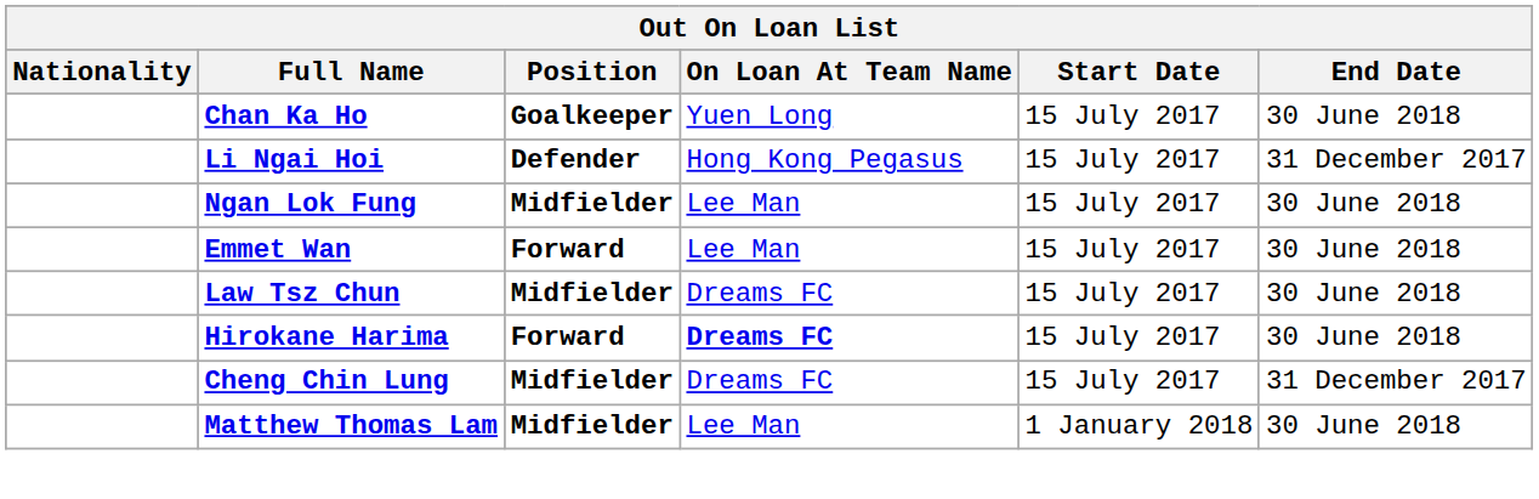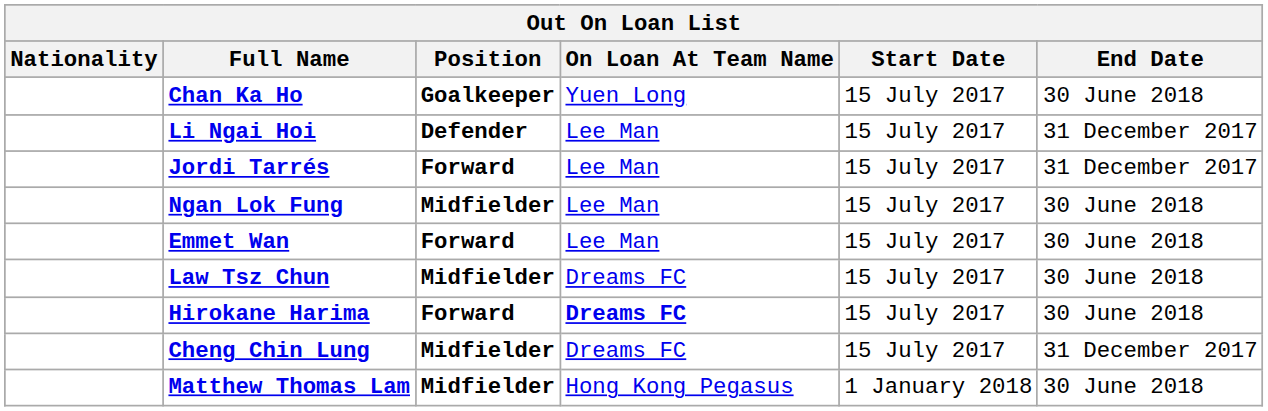 <table class="wikitable">
 <tr>
 <th colspan=6>Out On Loan List</th>
 </tr>
 <tr>
 <th>Nationality</th>
 <th>Full Name</th>
 <th>Position</th>
 <th>On Loan At Team Name</th>
 <th>Start Date</th>
 <th>End Date</th>
 </tr>
 <tr bgcolor=#FFFFFF>
 <td></td>
 <td><strong><a href='#'>Chan Ka Ho</a></strong></td>
 <td><strong>Goalkeeper</strong></td>
 <td> <a href='#'>Yuen Long</a></td>
 <td>15 July 2017</td>
 <td>30 June 2018</td>
 </tr>
 <tr bgcolor=#FFFFFF>
 <td></td>
 <td><strong><a href='#'>Li Ngai Hoi</a></strong></td>
 <td><strong>Defender</strong></td>
-<td> <a href='#'>Hong Kong Pegasus</a></td>
+<td> <a href='#'>Lee Man</a></td>
+<td>15 July 2017</td>
+<td>31 December 2017</td>
+</tr>
+<tr bgcolor=#FFFFFF>
+<td></td>
+<td><strong><a href='#'>Jordi Tarrés</a></strong></td>
+<td><strong>Forward</strong></td>
+<td> <a href='#'>Lee Man</a></td>
 <td>15 July 2017</td>
 <td>31 December 2017</td>
 </tr>
 <tr bgcolor=#FFFFFF>
 <td></td>
 <td><strong><a href='#'>Ngan Lok Fung</a></strong></td>
 <td><strong>Midfielder</strong></td>
 <td> <a href='#'>Lee Man</a></td>
 <td>15 July 2017</td>
 <td>30 June 2018</td>
 </tr>
 <tr bgcolor=#FFFFFF>
 <td></td>
 <td><strong><a href='#'>Emmet Wan</a></strong></td>
 <td><strong>Forward</strong></td>
 <td> <a href='#'>Lee Man</a></td>
 <td>15 July 2017</td>
 <td>30 June 2018</td>
 </tr>
 <tr bgcolor=#FFFFFF>
 <td></td>
 <td><strong><a href='#'>Law Tsz Chun</a></strong></td>
 <td><strong>Midfielder</strong></td>
 <td> <a href='#'>Dreams FC</a></td>
 <td>15 July 2017</td>
 <td>30 June 2018</td>
 </tr>
 <tr bgcolor=#FFFFFF>
 <td></td>
 <td><strong><a href='#'>Hirokane Harima</a></strong></td>
 <td><strong>Forward</strong></td>
 <td><strong> <a href='#'>Dreams FC</a></strong></td>
 <td>15 July 2017</td>
 <td>30 June 2018</td>
 </tr>
 <tr bgcolor=#FFFFFF>
 <td></td>
 <td><strong><a href='#'>Cheng Chin Lung</a></strong></td>
 <td><strong>Midfielder</strong></td>
 <td> <a href='#'>Dreams FC</a></td>
 <td>15 July 2017</td>
 <td>31 December 2017</td>
 </tr>
 <tr bgcolor=#FFFFFF>
 <td> </td>
 <td><strong><a href='#'>Matthew Thomas Lam</a></strong></td>
 <td><strong>Midfielder</strong></td>
-<td> <a href='#'>Lee Man</a></td>
+<td> <a href='#'>Hong Kong Pegasus</a></td>
 <td>1 January 2018</td>
 <td>30 June 2018</td>
 </tr>
 </table>
